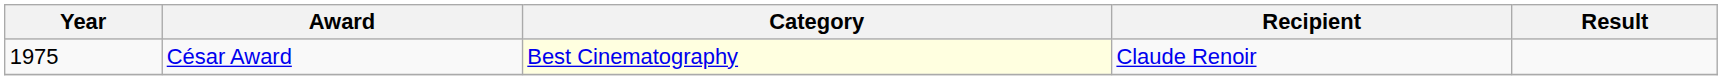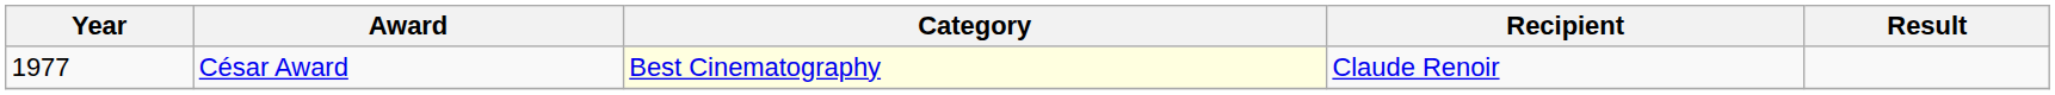 <table class="wikitable" style="width:99%;">
 <tr>
 <th>Year</th>
 <th>Award</th>
 <th>Category</th>
 <th>Recipient</th>
 <th>Result</th>
 </tr>
 <tr>
-<td>1975</td>
+<td>1977</td>
 <td><a href='#'>César Award</a></td>
 <td style="background: lightyellow;"><a href='#'>Best Cinematography</a></td>
 <td><a href='#'>Claude Renoir</a></td>
 <td></td>
 </tr>
 <tr>
 </tr>
 </table>
